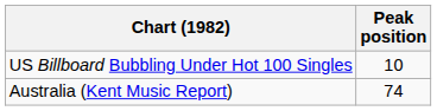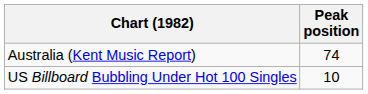 <table class="wikitable">
 <tr>
 <th>Chart (1982)</th>
 <th>Peak<br>position</th>
 </tr>
 <tr>
+<td>Australia (<a href='#'>Kent Music Report</a>)</td>
+<td align="center">74</td>
+</tr>
+<tr>
 <td>US <em>Billboard</em> <a href='#'>Bubbling Under Hot 100 Singles</a></td>
 <td align="center">10</td>
 </tr>
-<tr>
-<td>Australia (<a href='#'>Kent Music Report</a>)</td>
-<td align="center">74</td>
-</tr>
 </table>
